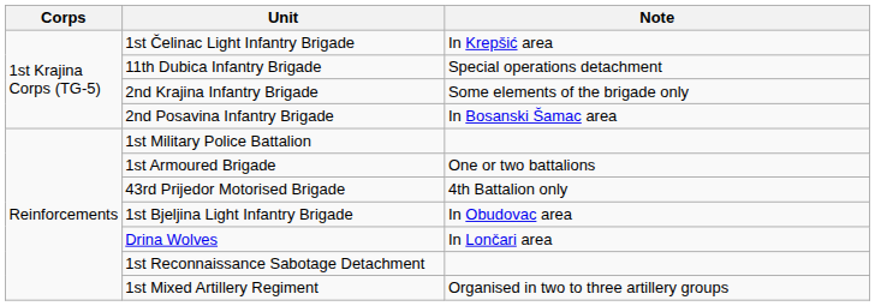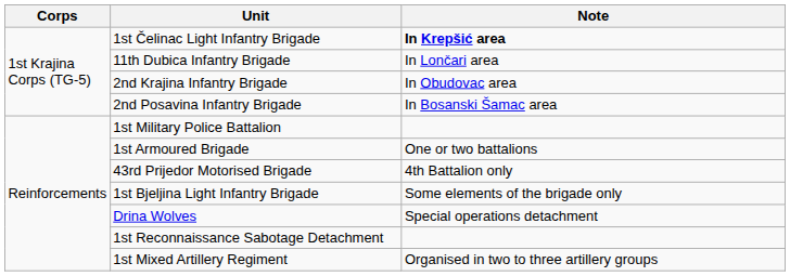 <table class="plainrowheaders wikitable collapsible" style="cellspacing=2px; text-align:left; font-size:90%;" width=800px>
 <tr style="font-size:100%; text-align:right;">
 <th style="width:100px;" scope="col">Corps</th>
 <th style="width:300px;" scope="col">Unit</th>
 <th style="width:400px;" scope="col">Note</th>
 </tr>
 <tr>
 <td rowspan=4>1st Krajina Corps (TG-5)</td>
 <td>1st Čelinac Light Infantry Brigade</td>
-<td>In <a href='#'>Krepšić</a> area</td>
+<td><strong>In <a href='#'>Krepšić</a> area</strong></td>
 </tr>
 <tr>
 <td>11th Dubica Infantry Brigade</td>
-<td>Special operations detachment</td>
+<td>In <a href='#'>Lončari</a> area</td>
 </tr>
 <tr>
 <td>2nd Krajina Infantry Brigade</td>
-<td>Some elements of the brigade only</td>
+<td>In <a href='#'>Obudovac</a> area</td>
 </tr>
 <tr>
 <td>2nd Posavina Infantry Brigade</td>
 <td>In <a href='#'>Bosanski Šamac</a> area</td>
 </tr>
 <tr>
 <td rowspan=7>Reinforcements</td>
 <td>1st Military Police Battalion</td>
 <td></td>
 </tr>
 <tr>
 <td>1st Armoured Brigade</td>
 <td>One or two battalions</td>
 </tr>
 <tr>
 <td>43rd Prijedor Motorised Brigade</td>
 <td>4th Battalion only</td>
 </tr>
 <tr>
 <td>1st Bjeljina Light Infantry Brigade</td>
-<td>In <a href='#'>Obudovac</a> area</td>
+<td>Some elements of the brigade only</td>
 </tr>
 <tr>
 <td><a href='#'>Drina Wolves</a></td>
-<td>In <a href='#'>Lončari</a> area</td>
+<td>Special operations detachment</td>
 </tr>
 <tr>
 <td>1st Reconnaissance Sabotage Detachment</td>
 <td></td>
 </tr>
 <tr>
 <td>1st Mixed Artillery Regiment</td>
 <td>Organised in two to three artillery groups</td>
 </tr>
 </table>
